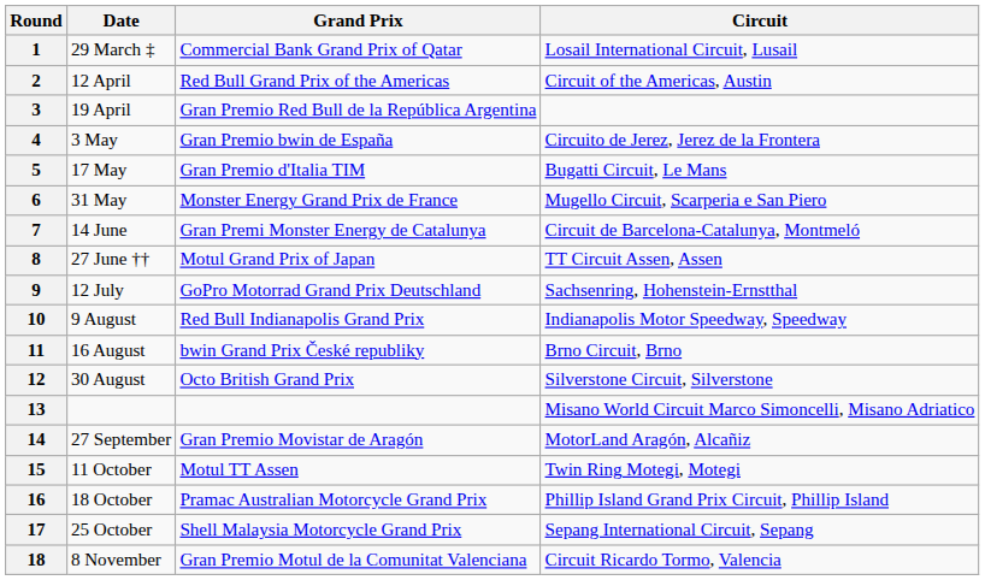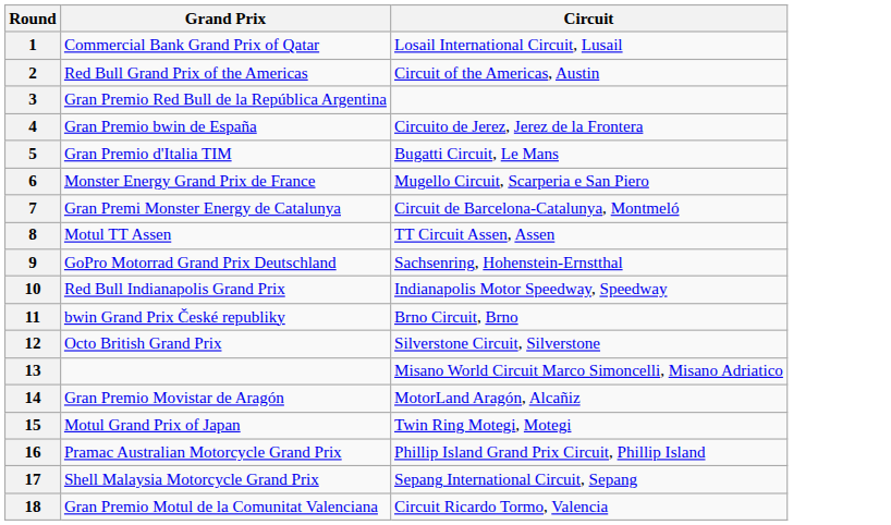 <table class="wikitable" style="font-size: 85%">
 <tr>
 <th>Round</th>
-<th>Date</th>
 <th>Grand Prix</th>
 <th>Circuit</th>
 </tr>
 <tr>
 <th>1</th>
-<td>29 March ‡</td>
 <td> <a href='#'>Commercial Bank Grand Prix of Qatar</a></td>
 <td><a href='#'>Losail International Circuit</a>, <a href='#'>Lusail</a></td>
 </tr>
 <tr>
 <th>2</th>
-<td>12 April</td>
 <td> <a href='#'>Red Bull Grand Prix of the Americas</a></td>
 <td><a href='#'>Circuit of the Americas</a>, <a href='#'>Austin</a></td>
 </tr>
 <tr>
 <th>3</th>
-<td>19 April</td>
 <td> <a href='#'>Gran Premio Red Bull de la República Argentina</a></td>
 <td></td>
 </tr>
 <tr>
 <th>4</th>
-<td>3 May</td>
 <td> <a href='#'>Gran Premio bwin de España</a></td>
 <td><a href='#'>Circuito de Jerez</a>, <a href='#'>Jerez de la Frontera</a></td>
 </tr>
 <tr>
 <th>5</th>
-<td>17 May</td>
 <td> <a href='#'>Gran Premio d'Italia TIM</a></td>
 <td><a href='#'>Bugatti Circuit</a>, <a href='#'>Le Mans</a></td>
 </tr>
 <tr>
 <th>6</th>
-<td>31 May</td>
 <td> <a href='#'>Monster Energy Grand Prix de France</a></td>
 <td><a href='#'>Mugello Circuit</a>, <a href='#'>Scarperia e San Piero</a></td>
 </tr>
 <tr>
 <th>7</th>
-<td>14 June</td>
 <td> <a href='#'>Gran Premi Monster Energy de Catalunya</a></td>
 <td><a href='#'>Circuit de Barcelona-Catalunya</a>, <a href='#'>Montmeló</a></td>
 </tr>
 <tr>
 <th>8</th>
-<td>27 June ††</td>
-<td> <a href='#'>Motul Grand Prix of Japan</a></td>
+<td> <a href='#'>Motul TT Assen</a></td>
 <td><a href='#'>TT Circuit Assen</a>, <a href='#'>Assen</a></td>
 </tr>
 <tr>
 <th>9</th>
-<td>12 July</td>
 <td> <a href='#'>GoPro Motorrad Grand Prix Deutschland</a></td>
 <td><a href='#'>Sachsenring</a>, <a href='#'>Hohenstein-Ernstthal</a></td>
 </tr>
 <tr>
 <th>10</th>
-<td>9 August</td>
 <td> <a href='#'>Red Bull Indianapolis Grand Prix</a></td>
 <td><a href='#'>Indianapolis Motor Speedway</a>, <a href='#'>Speedway</a></td>
 </tr>
 <tr>
 <th>11</th>
-<td>16 August</td>
 <td> <a href='#'>bwin Grand Prix České republiky</a></td>
 <td><a href='#'>Brno Circuit</a>, <a href='#'>Brno</a></td>
 </tr>
 <tr>
 <th>12</th>
-<td>30 August</td>
 <td> <a href='#'>Octo British Grand Prix</a></td>
 <td><a href='#'>Silverstone Circuit</a>, <a href='#'>Silverstone</a></td>
 </tr>
 <tr>
 <th>13</th>
 <td></td>
-<td></td>
 <td><a href='#'>Misano World Circuit Marco Simoncelli</a>, <a href='#'>Misano Adriatico</a></td>
 </tr>
 <tr>
 <th>14</th>
-<td>27 September</td>
 <td> <a href='#'>Gran Premio Movistar de Aragón</a></td>
 <td><a href='#'>MotorLand Aragón</a>, <a href='#'>Alcañiz</a></td>
 </tr>
 <tr>
 <th>15</th>
-<td>11 October</td>
-<td> <a href='#'>Motul TT Assen</a></td>
+<td> <a href='#'>Motul Grand Prix of Japan</a></td>
 <td><a href='#'>Twin Ring Motegi</a>, <a href='#'>Motegi</a></td>
 </tr>
 <tr>
 <th>16</th>
-<td>18 October</td>
 <td> <a href='#'>Pramac Australian Motorcycle Grand Prix</a></td>
 <td><a href='#'>Phillip Island Grand Prix Circuit</a>, <a href='#'>Phillip Island</a></td>
 </tr>
 <tr>
 <th>17</th>
-<td>25 October</td>
 <td> <a href='#'>Shell Malaysia Motorcycle Grand Prix</a></td>
 <td><a href='#'>Sepang International Circuit</a>, <a href='#'>Sepang</a></td>
 </tr>
 <tr>
 <th>18</th>
-<td>8 November</td>
 <td> <a href='#'>Gran Premio Motul de la Comunitat Valenciana</a></td>
 <td><a href='#'>Circuit Ricardo Tormo</a>, <a href='#'>Valencia</a></td>
 </tr>
 </table>
